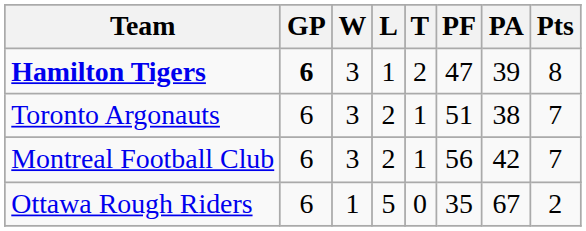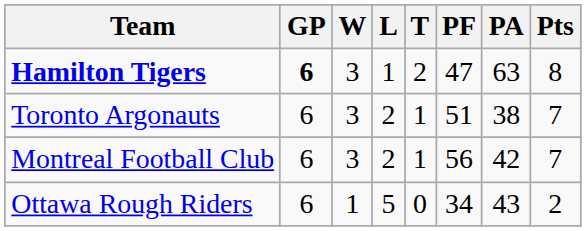 <table class="wikitable">
 <tr>
 <th>Team</th>
 <th>GP</th>
 <th>W</th>
 <th>L</th>
 <th>T</th>
 <th>PF</th>
 <th>PA</th>
 <th>Pts</th>
 </tr>
 <tr align="center">
 <td align="left"><strong><a href='#'>Hamilton Tigers</a></strong></td>
 <td><strong>6</strong></td>
 <td>3</td>
 <td>1</td>
 <td>2</td>
 <td>47</td>
-<td>39</td>
+<td>63</td>
 <td>8</td>
 </tr>
 <tr align="center">
 <td align="left"><a href='#'>Toronto Argonauts</a></td>
 <td>6</td>
 <td>3</td>
 <td>2</td>
 <td>1</td>
 <td>51</td>
 <td>38</td>
 <td>7</td>
 </tr>
 <tr align="center">
 <td align="left"><a href='#'>Montreal Football Club</a></td>
 <td>6</td>
 <td>3</td>
 <td>2</td>
 <td>1</td>
 <td>56</td>
 <td>42</td>
 <td>7</td>
 </tr>
 <tr align="center">
 <td align="left"><a href='#'>Ottawa Rough Riders</a></td>
 <td>6</td>
 <td>1</td>
 <td>5</td>
 <td>0</td>
-<td>35</td>
-<td>67</td>
+<td>34</td>
+<td>43</td>
 <td>2</td>
 </tr>
 </table>
